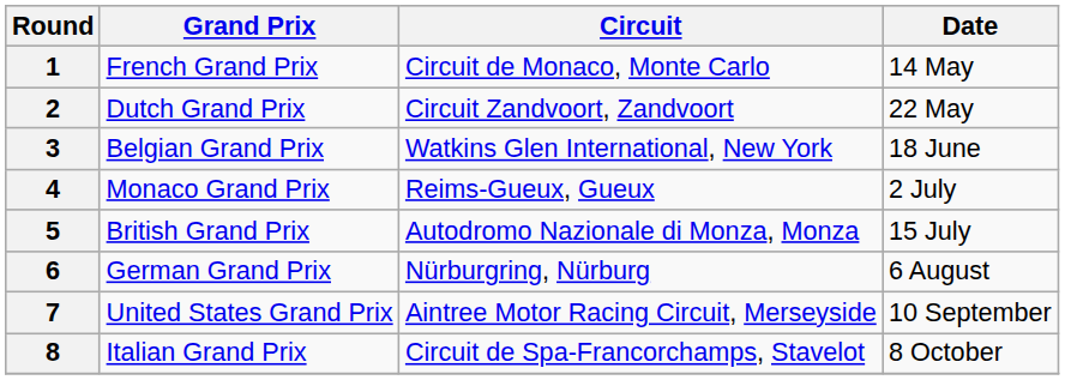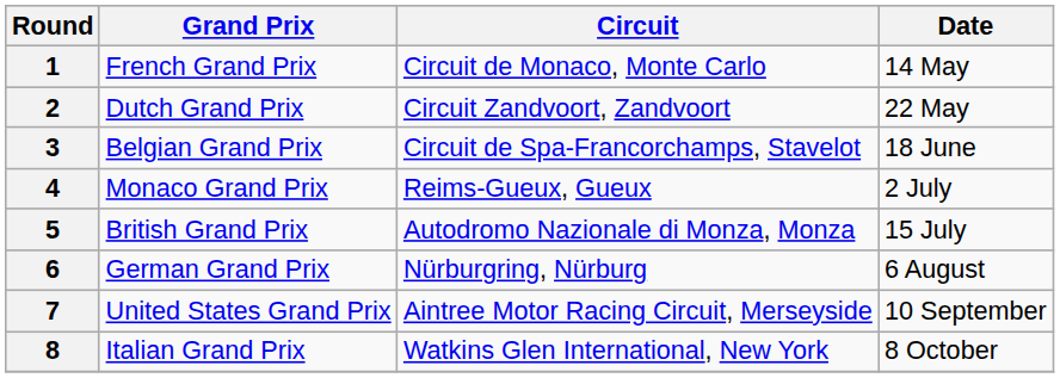 <table class="wikitable" style="font-size: 85%;">
 <tr>
 <th>Round</th>
 <th><a href='#'>Grand Prix</a></th>
 <th><a href='#'>Circuit</a></th>
 <th>Date</th>
 </tr>
 <tr>
 <th>1</th>
 <td><a href='#'>French Grand Prix</a></td>
 <td> <a href='#'>Circuit de Monaco</a>, <a href='#'>Monte Carlo</a></td>
 <td>14 May</td>
 </tr>
 <tr>
 <th>2</th>
 <td><a href='#'>Dutch Grand Prix</a></td>
 <td> <a href='#'>Circuit Zandvoort</a>, <a href='#'>Zandvoort</a></td>
 <td>22 May</td>
 </tr>
 <tr>
 <th>3</th>
 <td><a href='#'>Belgian Grand Prix</a></td>
-<td> <a href='#'>Watkins Glen International</a>, <a href='#'>New York</a></td>
+<td> <a href='#'>Circuit de Spa-Francorchamps</a>, <a href='#'>Stavelot</a></td>
 <td>18 June</td>
 </tr>
 <tr>
 <th>4</th>
 <td><a href='#'>Monaco Grand Prix</a></td>
 <td> <a href='#'>Reims-Gueux</a>, <a href='#'>Gueux</a></td>
 <td>2 July</td>
 </tr>
 <tr>
 <th>5</th>
 <td><a href='#'>British Grand Prix</a></td>
 <td> <a href='#'>Autodromo Nazionale di Monza</a>, <a href='#'>Monza</a></td>
 <td>15 July</td>
 </tr>
 <tr>
 <th>6</th>
 <td><a href='#'>German Grand Prix</a></td>
 <td> <a href='#'>Nürburgring</a>, <a href='#'>Nürburg</a></td>
 <td>6 August</td>
 </tr>
 <tr>
 <th>7</th>
 <td><a href='#'>United States Grand Prix</a></td>
 <td> <a href='#'>Aintree Motor Racing Circuit</a>, <a href='#'>Merseyside</a></td>
 <td>10 September</td>
 </tr>
 <tr>
 <th>8</th>
 <td><a href='#'>Italian Grand Prix</a></td>
-<td> <a href='#'>Circuit de Spa-Francorchamps</a>, <a href='#'>Stavelot</a></td>
+<td> <a href='#'>Watkins Glen International</a>, <a href='#'>New York</a></td>
 <td>8 October</td>
 </tr>
 <tr>
 </tr>
 </table>
